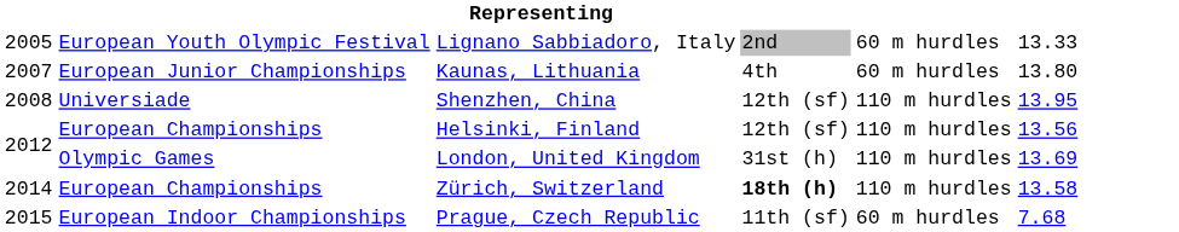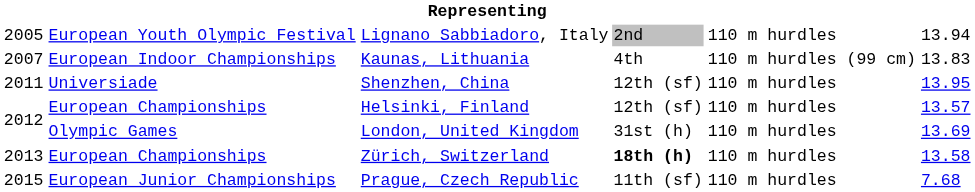 <table>
 <tr>
 <th colspan="6">Representing </th>
 </tr>
 <tr>
 <td>2005</td>
 <td><a href='#'>European Youth Olympic Festival</a></td>
 <td><a href='#'>Lignano Sabbiadoro</a>, Italy</td>
 <td bgcolor=silver>2nd</td>
-<td>60 m hurdles</td>
-<td>13.33</td>
+<td>110 m hurdles</td>
+<td>13.94</td>
 </tr>
 <tr>
 <td>2007</td>
-<td><a href='#'>European Junior Championships</a></td>
+<td><a href='#'>European Indoor Championships</a></td>
 <td><a href='#'>Kaunas, Lithuania</a></td>
 <td>4th</td>
-<td>60 m hurdles</td>
-<td>13.80</td>
+<td>110 m hurdles (99 cm)</td>
+<td>13.83</td>
 </tr>
 <tr>
-<td>2008</td>
+<td>2011</td>
 <td><a href='#'>Universiade</a></td>
 <td><a href='#'>Shenzhen, China</a></td>
 <td>12th (sf)</td>
 <td>110 m hurdles</td>
 <td><a href='#'>13.95</a></td>
 </tr>
 <tr>
 <td rowspan=2>2012</td>
 <td><a href='#'>European Championships</a></td>
 <td><a href='#'>Helsinki, Finland</a></td>
 <td>12th (sf)</td>
 <td>110 m hurdles</td>
-<td><a href='#'>13.56</a></td>
+<td><a href='#'>13.57</a></td>
 </tr>
 <tr>
 <td><a href='#'>Olympic Games</a></td>
 <td><a href='#'>London, United Kingdom</a></td>
 <td>31st (h)</td>
 <td>110 m hurdles</td>
 <td><a href='#'>13.69</a></td>
 </tr>
 <tr>
-<td>2014</td>
+<td>2013</td>
 <td><a href='#'>European Championships</a></td>
 <td><a href='#'>Zürich, Switzerland</a></td>
 <td><strong>18th (h)</strong></td>
 <td>110 m hurdles</td>
 <td><a href='#'>13.58</a></td>
 </tr>
 <tr>
 <td>2015</td>
-<td><a href='#'>European Indoor Championships</a></td>
+<td><a href='#'>European Junior Championships</a></td>
 <td><a href='#'>Prague, Czech Republic</a></td>
 <td>11th (sf)</td>
-<td>60 m hurdles</td>
+<td>110 m hurdles</td>
 <td><a href='#'>7.68</a></td>
 </tr>
 </table>
